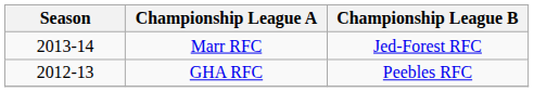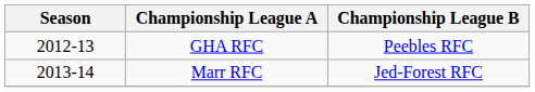 <table class="wikitable" style="text-align: center;">
 <tr>
 <th width=105>Season</th>
 <th width=180>Championship League A</th>
 <th width=180>Championship League B</th>
 </tr>
 <tr>
+<td>2012-13</td>
+<td><a href='#'>GHA RFC</a> </td>
+<td><a href='#'>Peebles RFC</a> </td>
+</tr>
+<tr>
 <td>2013-14</td>
 <td><a href='#'>Marr RFC</a> </td>
 <td><a href='#'>Jed-Forest RFC</a> </td>
 </tr>
 <tr>
-<td>2012-13</td>
-<td><a href='#'>GHA RFC</a> </td>
-<td><a href='#'>Peebles RFC</a> </td>
-</tr>
-<tr>
 </tr>
 </table>
